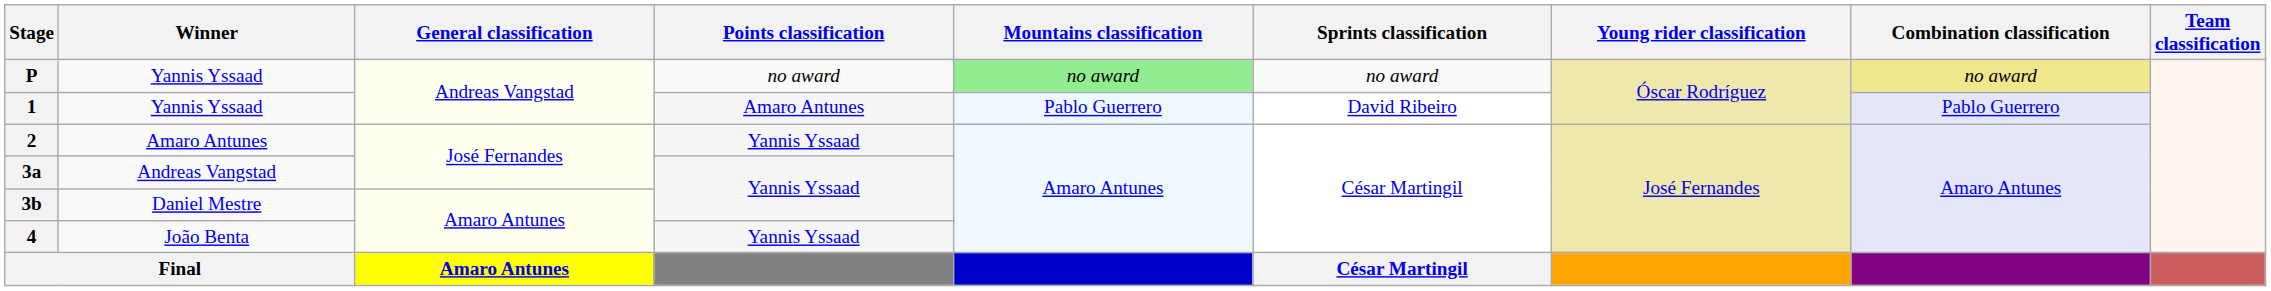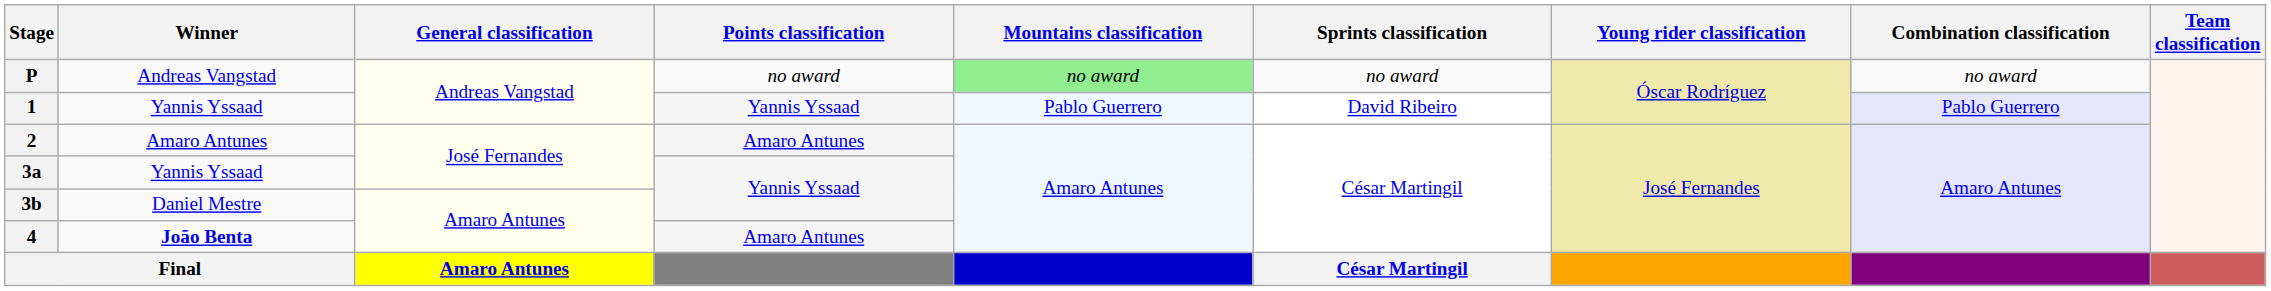 <table class="wikitable" style="text-align: center; font-size:smaller;">
 <tr>
 <th scope="col" style="width:1%;">Stage</th>
 <th scope="col" style="width:14%;">Winner</th>
 <th scope="col" style="width:14%;"><a href='#'>General classification</a><br></th>
 <th scope="col" style="width:14%;"><a href='#'>Points classification</a><br></th>
 <th scope="col" style="width:14%;"><a href='#'>Mountains classification</a><br></th>
 <th scope="col" style="width:14%;">Sprints classification </th>
 <th scope="col" style="width:14%;"><a href='#'>Young rider classification</a><br></th>
 <th scope="col" style="width:14%;">Combination classification<br></th>
 <th scope="col" style="width:14%;"><a href='#'>Team classification</a></th>
 </tr>
 <tr>
 <th scope="row">P</th>
-<td><a href='#'>Yannis Yssaad</a></td>
+<td><a href='#'>Andreas Vangstad</a></td>
 <td style="background:Ivory;" rowspan="2"><a href='#'>Andreas Vangstad</a></td>
 <td><em>no award</em></td>
 <td style="background: lightgreen;"><em>no award</em></td>
 <td><em>no award</em></td>
 <td style="background:PaleGoldenrod;" rowspan="2"><a href='#'>Óscar Rodríguez</a></td>
-<td style="background: khaki;"><em>no award</em></td>
+<td><em>no award</em></td>
 <td style="background:Seashell;" rowspan="6"></td>
 </tr>
 <tr>
 <th scope="row">1</th>
 <td><a href='#'>Yannis Yssaad</a></td>
-<td style="background:WhiteSmoke;"><a href='#'>Amaro Antunes</a></td>
+<td style="background:WhiteSmoke"><a href='#'>Yannis Yssaad</a></td>
 <td style="background:AliceBlue"><a href='#'>Pablo Guerrero</a></td>
 <td style="background:White;"><a href='#'>David Ribeiro</a></td>
 <td style="background:Lavender;"><a href='#'>Pablo Guerrero</a></td>
 </tr>
 <tr>
 <th scope="row">2</th>
 <td><a href='#'>Amaro Antunes</a></td>
 <td style="background:Ivory;" rowspan="2"><a href='#'>José Fernandes</a></td>
-<td style="background:WhiteSmoke"><a href='#'>Yannis Yssaad</a></td>
+<td style="background:WhiteSmoke"><a href='#'>Amaro Antunes</a></td>
 <td style="background:AliceBlue" rowspan="4"><a href='#'>Amaro Antunes</a></td>
 <td style="background:White;" rowspan="4"><a href='#'>César Martingil</a></td>
 <td style="background:PaleGoldenrod;" rowspan="4"><a href='#'>José Fernandes</a></td>
 <td style="background:Lavender;" rowspan="4"><a href='#'>Amaro Antunes</a></td>
 </tr>
 <tr>
 <th scope="row">3a</th>
-<td><a href='#'>Andreas Vangstad</a></td>
+<td><a href='#'>Yannis Yssaad</a></td>
 <td style="background:WhiteSmoke;" rowspan="2"><a href='#'>Yannis Yssaad</a></td>
 </tr>
 <tr>
 <th scope="row">3b</th>
 <td><a href='#'>Daniel Mestre</a></td>
 <td style="background:Ivory;" rowspan="2"><a href='#'>Amaro Antunes</a></td>
 </tr>
 <tr>
 <th scope="row">4</th>
-<td><a href='#'>João Benta</a></td>
-<td style="background:WhiteSmoke"><a href='#'>Yannis Yssaad</a></td>
+<td><strong><a href='#'>João Benta</a></strong></td>
+<td style="background:WhiteSmoke;"><a href='#'>Amaro Antunes</a></td>
 </tr>
 <tr>
 <th colspan="2">Final</th>
 <th style="background:Yellow;"><a href='#'>Amaro Antunes</a></th>
 <th style="background:Gray;"></th>
 <th style="background:MediumBlue;"></th>
 <th><a href='#'>César Martingil</a></th>
 <th style="background:Orange;"></th>
 <th style="background:Purple;"></th>
 <th style="background:IndianRed;"></th>
 </tr>
 </table>
